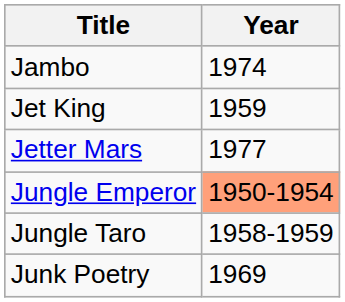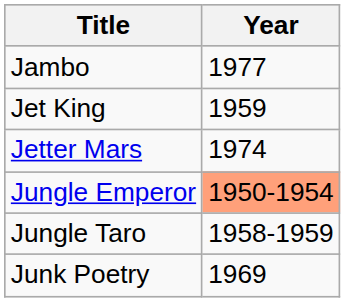 <table class="wikitable">
 <tr>
 <th>Title</th>
 <th>Year</th>
 </tr>
 <tr>
 <td>Jambo</td>
-<td>1974</td>
+<td>1977</td>
 </tr>
 <tr>
 <td>Jet King</td>
 <td>1959</td>
 </tr>
 <tr>
 <td><a href='#'>Jetter Mars</a></td>
-<td>1977</td>
+<td>1974</td>
 </tr>
 <tr>
 <td><a href='#'>Jungle Emperor</a></td>
 <td style="background: lightsalmon;">1950-1954</td>
 </tr>
 <tr>
 <td>Jungle Taro</td>
 <td>1958-1959</td>
 </tr>
 <tr>
 <td>Junk Poetry</td>
 <td>1969</td>
 </tr>
 </table>
